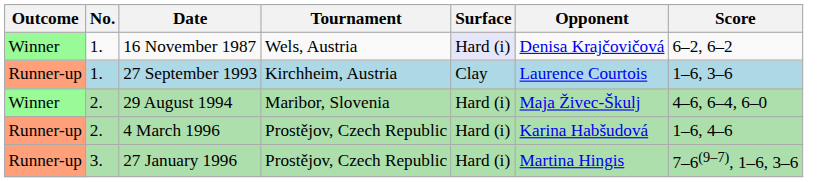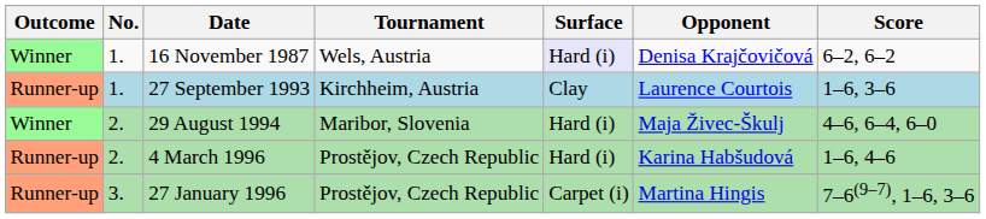 <table class="sortable wikitable" style="font-size:97%;">
 <tr>
 <th>Outcome</th>
 <th>No.</th>
 <th>Date</th>
 <th>Tournament</th>
 <th>Surface</th>
 <th>Opponent</th>
 <th>Score</th>
 </tr>
 <tr>
 <td style="background:#98fb98;">Winner</td>
 <td>1.</td>
 <td>16 November 1987</td>
 <td>Wels, Austria</td>
 <td style="background: lavender;">Hard (i)</td>
 <td> <a href='#'>Denisa Krajčovičová</a></td>
 <td>6–2, 6–2</td>
 </tr>
 <tr bgcolor="lightblue">
 <td style="background:#ffa07a;">Runner-up</td>
 <td>1.</td>
 <td>27 September 1993</td>
 <td>Kirchheim, Austria</td>
 <td>Clay</td>
 <td> <a href='#'>Laurence Courtois</a></td>
 <td>1–6, 3–6</td>
 </tr>
 <tr style="background:#addfad;">
 <td style="background:#98fb98;">Winner</td>
 <td>2.</td>
 <td>29 August 1994</td>
 <td>Maribor, Slovenia</td>
 <td>Hard (i)</td>
 <td> <a href='#'>Maja Živec-Škulj</a></td>
 <td>4–6, 6–4, 6–0</td>
 </tr>
 <tr bgcolor=addfad>
 <td style="background:#ffa07a;">Runner-up</td>
 <td>2.</td>
 <td>4 March 1996</td>
 <td>Prostějov, Czech Republic</td>
 <td>Hard (i)</td>
 <td> <a href='#'>Karina Habšudová</a></td>
 <td>1–6, 4–6</td>
 </tr>
 <tr bgcolor=addfad>
 <td style="background:#ffa07a;">Runner-up</td>
 <td>3.</td>
 <td>27 January 1996</td>
 <td>Prostějov, Czech Republic</td>
-<td>Hard (i)</td>
+<td>Carpet (i)</td>
 <td> <a href='#'>Martina Hingis</a></td>
 <td>7–6<sup>(9–7)</sup>, 1–6, 3–6</td>
 </tr>
 </table>
